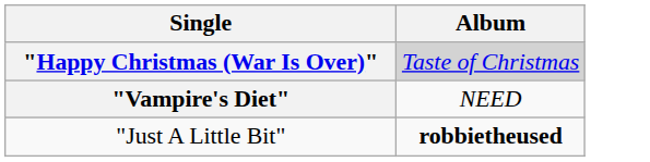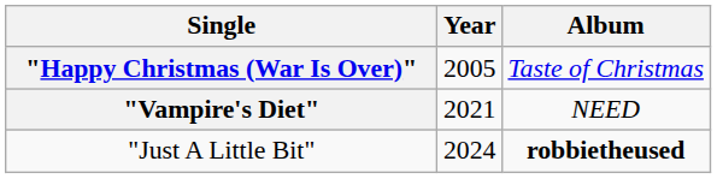 <table class="wikitable plainrowheaders" style="text-align:center;">
 <tr>
 <th scope="col" style="width:16em;">Single</th>
+<th scope="col">Year</th>
 <th scope="col">Album</th>
 </tr>
 <tr>
 <th scope="row">"<a href='#'>Happy Christmas (War Is Over)</a>"<br></th>
-<td style="background: lightgrey;"><em><a href='#'>Taste of Christmas</a></em></td>
+<td>2005</td>
+<td><em><a href='#'>Taste of Christmas</a></em></td>
 </tr>
 <tr>
 <th scope="row">"Vampire's Diet"<br></th>
+<td>2021</td>
 <td><em>NEED</em></td>
 </tr>
 <tr>
 <td>"Just A Little Bit"</td>
+<td>2024</td>
 <td><strong>robbietheused</strong></td>
 </tr>
 </table>
